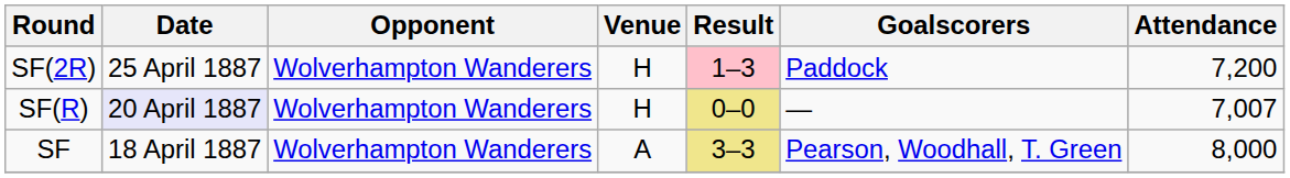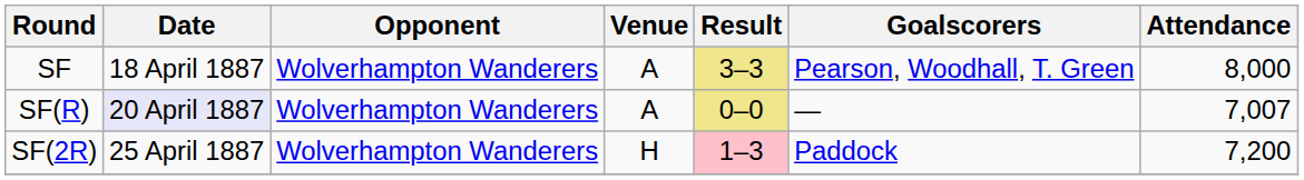 <table class="wikitable">
 <tr>
 <th>Round</th>
 <th>Date</th>
 <th>Opponent</th>
 <th>Venue</th>
 <th>Result</th>
 <th>Goalscorers</th>
 <th>Attendance</th>
 </tr>
 <tr>
+<td align="center">SF</td>
+<td align="right">18 April 1887</td>
+<td><a href='#'>Wolverhampton Wanderers</a></td>
+<td align="center">A</td>
+<td align="center" bgcolor="Khaki">3–3</td>
+<td><a href='#'>Pearson</a>, <a href='#'>Woodhall</a>, <a href='#'>T. Green</a></td>
+<td align="right">8,000</td>
+</tr>
+<tr>
+<td align="center">SF(<a href='#'>R</a>)</td>
+<td align="right" style="background: lavender;">20 April 1887</td>
+<td><a href='#'>Wolverhampton Wanderers</a></td>
+<td align="center">A</td>
+<td align="center" bgcolor="Khaki">0–0</td>
+<td>—</td>
+<td align="right">7,007</td>
+</tr>
+<tr>
 <td align="center">SF(<a href='#'>2R</a>)</td>
 <td align="right">25 April 1887</td>
 <td><a href='#'>Wolverhampton Wanderers</a></td>
 <td align="center">H</td>
 <td align="center" bgcolor="Pink">1–3</td>
 <td><a href='#'>Paddock</a></td>
 <td align="right">7,200</td>
 </tr>
 <tr>
-<td align="center">SF(<a href='#'>R</a>)</td>
-<td align="right" style="background: lavender;">20 April 1887</td>
-<td><a href='#'>Wolverhampton Wanderers</a></td>
-<td align="center">H</td>
-<td align="center" bgcolor="Khaki">0–0</td>
-<td>—</td>
-<td align="right">7,007</td>
-</tr>
-<tr>
-<td align="center">SF</td>
-<td align="right">18 April 1887</td>
-<td><a href='#'>Wolverhampton Wanderers</a></td>
-<td align="center">A</td>
-<td align="center" bgcolor="Khaki">3–3</td>
-<td><a href='#'>Pearson</a>, <a href='#'>Woodhall</a>, <a href='#'>T. Green</a></td>
-<td align="right">8,000</td>
-</tr>
-<tr>
 </tr>
 </table>
